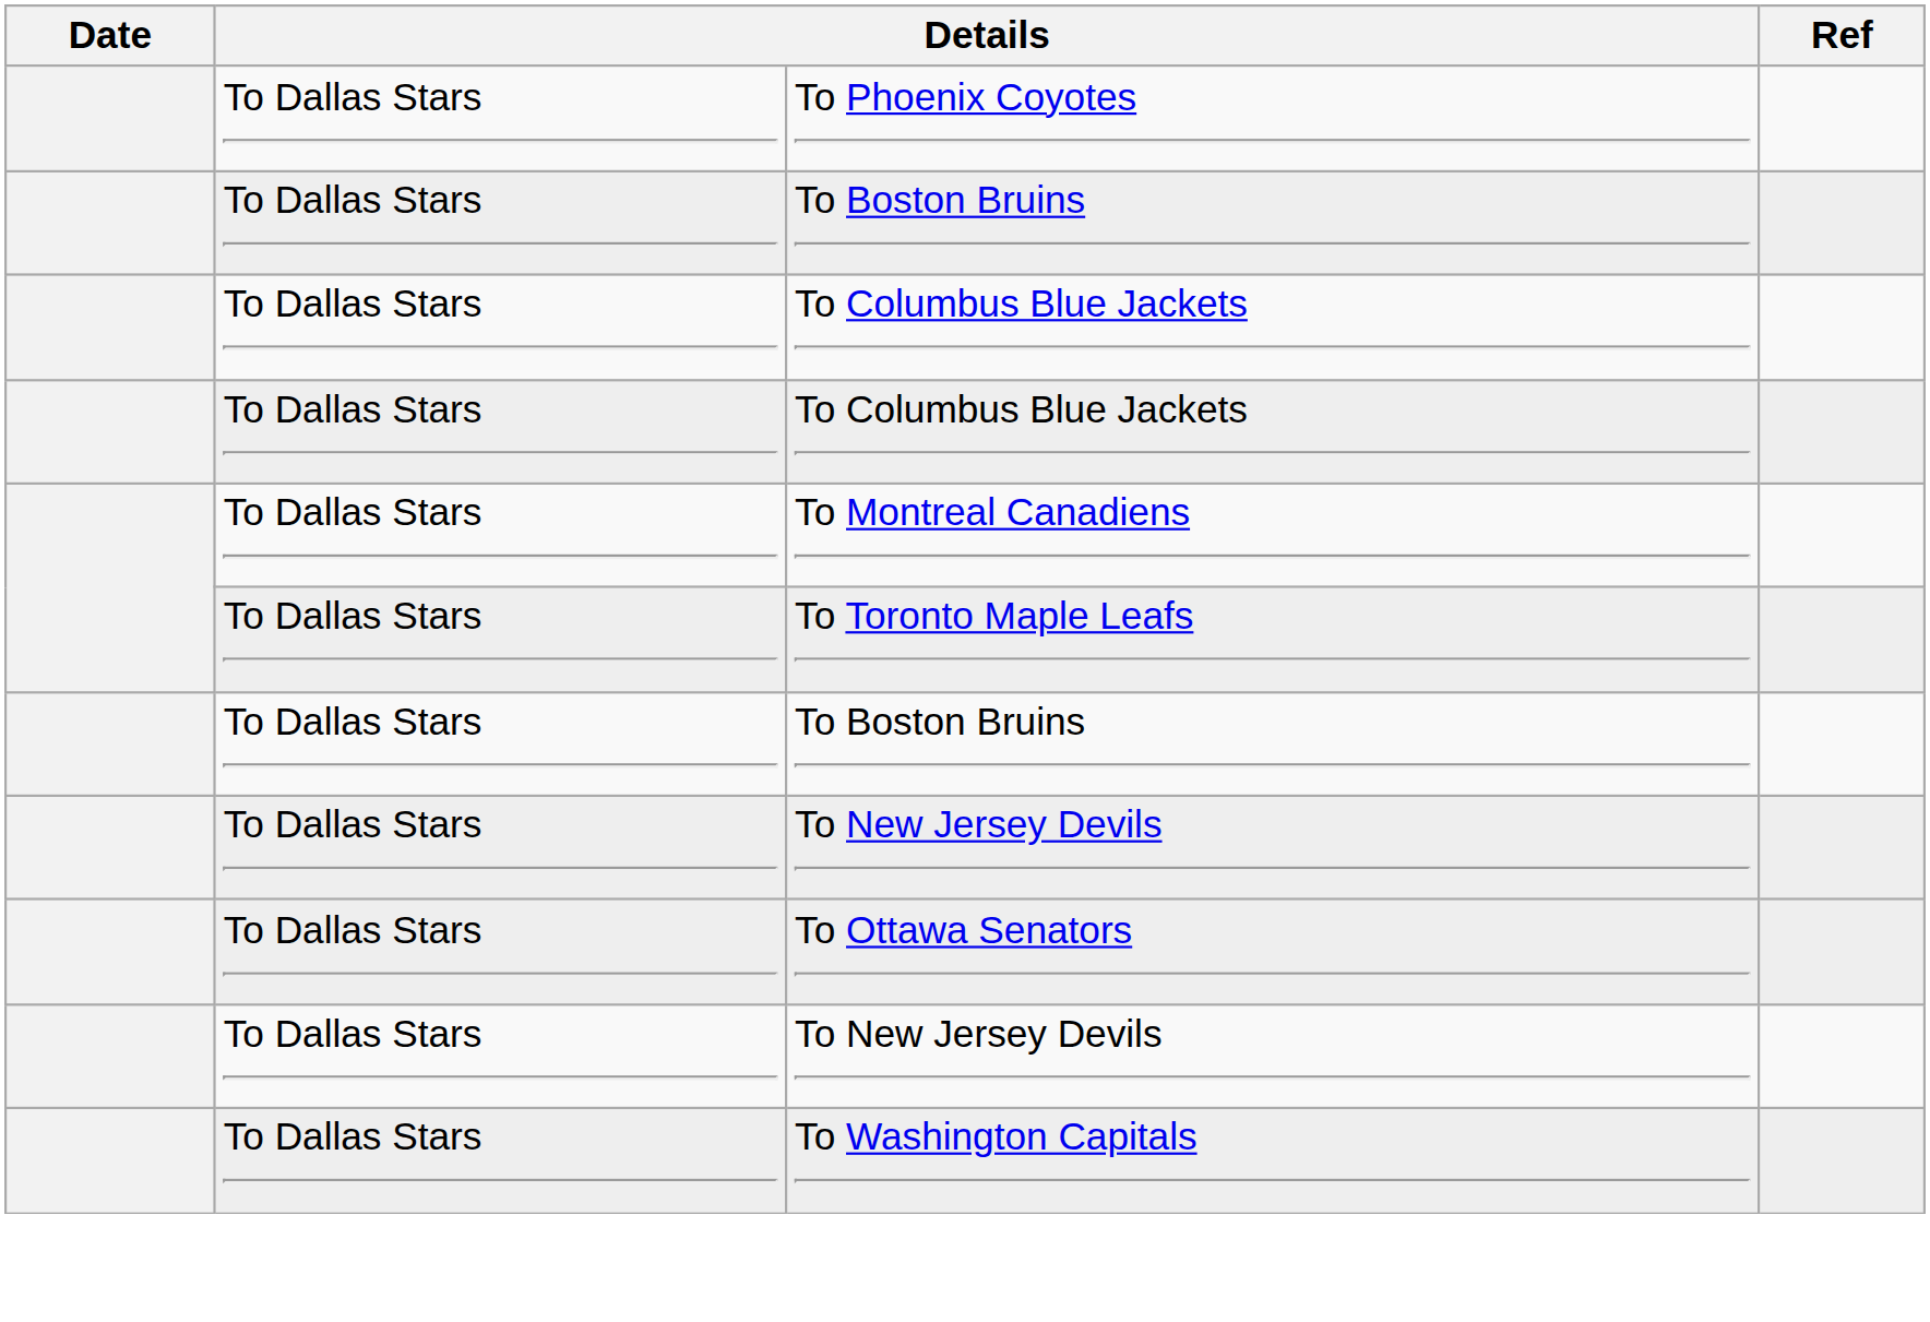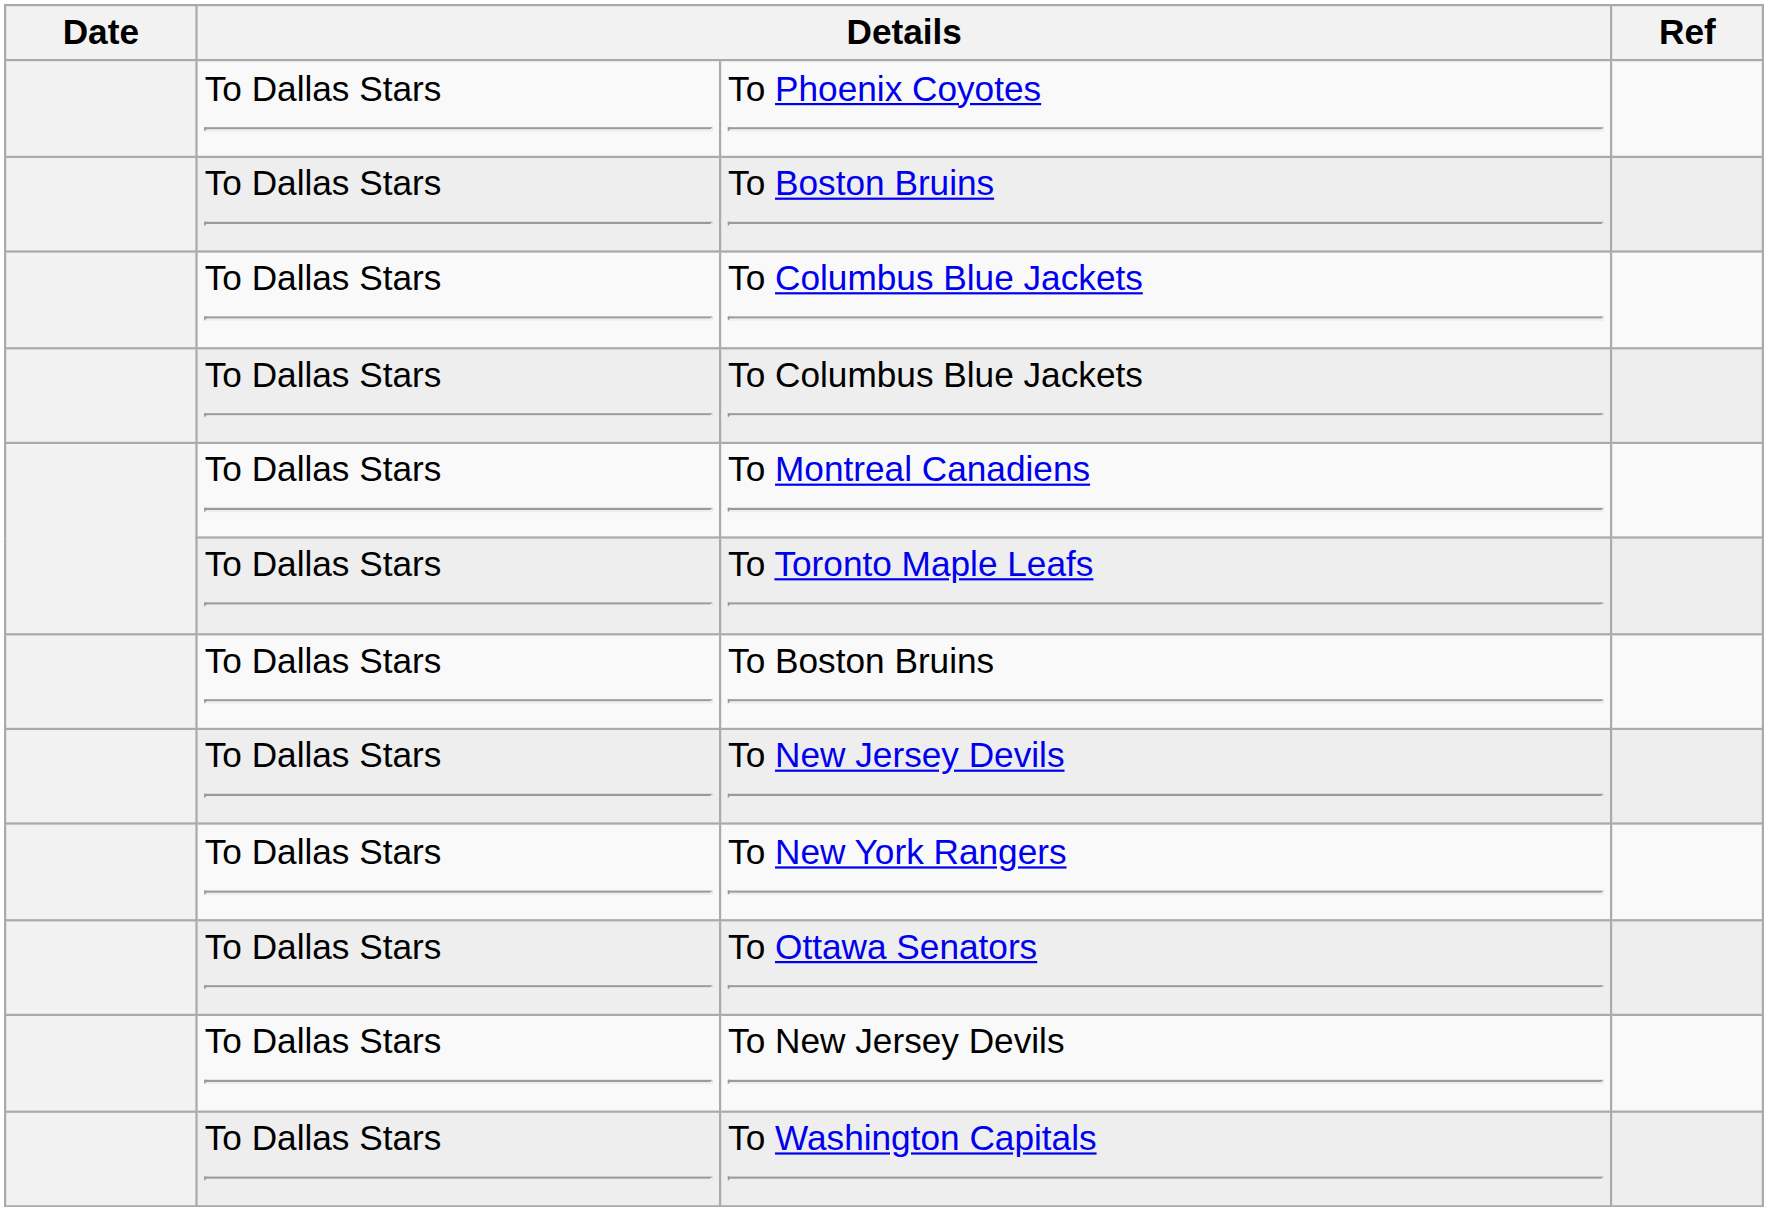 <table class="wikitable plainrowheaders" style="width: 50em;">
 <tr>
 <th scope="col">Date</th>
 <th scope="col" colspan="2">Details</th>
 <th scope="col">Ref</th>
 </tr>
 <tr>
 <th scope="row"></th>
 <td valign="top">To Dallas Stars <hr></td>
 <td valign="top">To <a href='#'>Phoenix Coyotes</a> <hr></td>
 <td></td>
 </tr>
 <tr bgcolor="#eeeeee">
 <th scope="row"></th>
 <td valign="top">To Dallas Stars <hr></td>
 <td valign="top">To <a href='#'>Boston Bruins</a> <hr></td>
 <td></td>
 </tr>
 <tr>
 <th scope="row"></th>
 <td valign="top">To Dallas Stars <hr></td>
 <td valign="top">To <a href='#'>Columbus Blue Jackets</a> <hr></td>
 <td></td>
 </tr>
 <tr bgcolor="#eeeeee">
 <th scope="row"></th>
 <td valign="top">To Dallas Stars <hr></td>
 <td valign="top">To Columbus Blue Jackets <hr></td>
 <td></td>
 </tr>
 <tr>
 <th scope="row" rowspan=2></th>
 <td valign="top">To Dallas Stars <hr></td>
 <td valign="top">To <a href='#'>Montreal Canadiens</a> <hr></td>
 <td></td>
 </tr>
 <tr bgcolor="#eeeeee">
 <td valign="top">To Dallas Stars <hr></td>
 <td valign="top">To <a href='#'>Toronto Maple Leafs</a> <hr></td>
 <td></td>
 </tr>
 <tr>
 <th scope="row"></th>
 <td valign="top">To Dallas Stars <hr></td>
 <td valign="top">To Boston Bruins <hr></td>
 <td></td>
 </tr>
 <tr bgcolor="#eeeeee">
 <th scope="row"></th>
 <td valign="top">To Dallas Stars <hr></td>
 <td valign="top">To <a href='#'>New Jersey Devils</a> <hr></td>
 <td></td>
 </tr>
+<tr>
+<th scope="row"></th>
+<td valign="top">To Dallas Stars <hr></td>
+<td valign="top">To <a href='#'>New York Rangers</a> <hr></td>
+<td></td>
+</tr>
 <tr bgcolor="#eeeeee">
 <th scope="row"></th>
 <td valign="top">To Dallas Stars <hr></td>
 <td valign="top">To <a href='#'>Ottawa Senators</a> <hr></td>
 <td></td>
 </tr>
 <tr>
 <th scope="row"></th>
 <td valign="top">To Dallas Stars <hr></td>
 <td valign="top">To New Jersey Devils <hr></td>
 <td></td>
 </tr>
 <tr bgcolor="#eeeeee">
 <th scope="row"></th>
 <td valign="top">To Dallas Stars <hr></td>
 <td valign="top">To <a href='#'>Washington Capitals</a> <hr></td>
 <td></td>
 </tr>
 </table>
